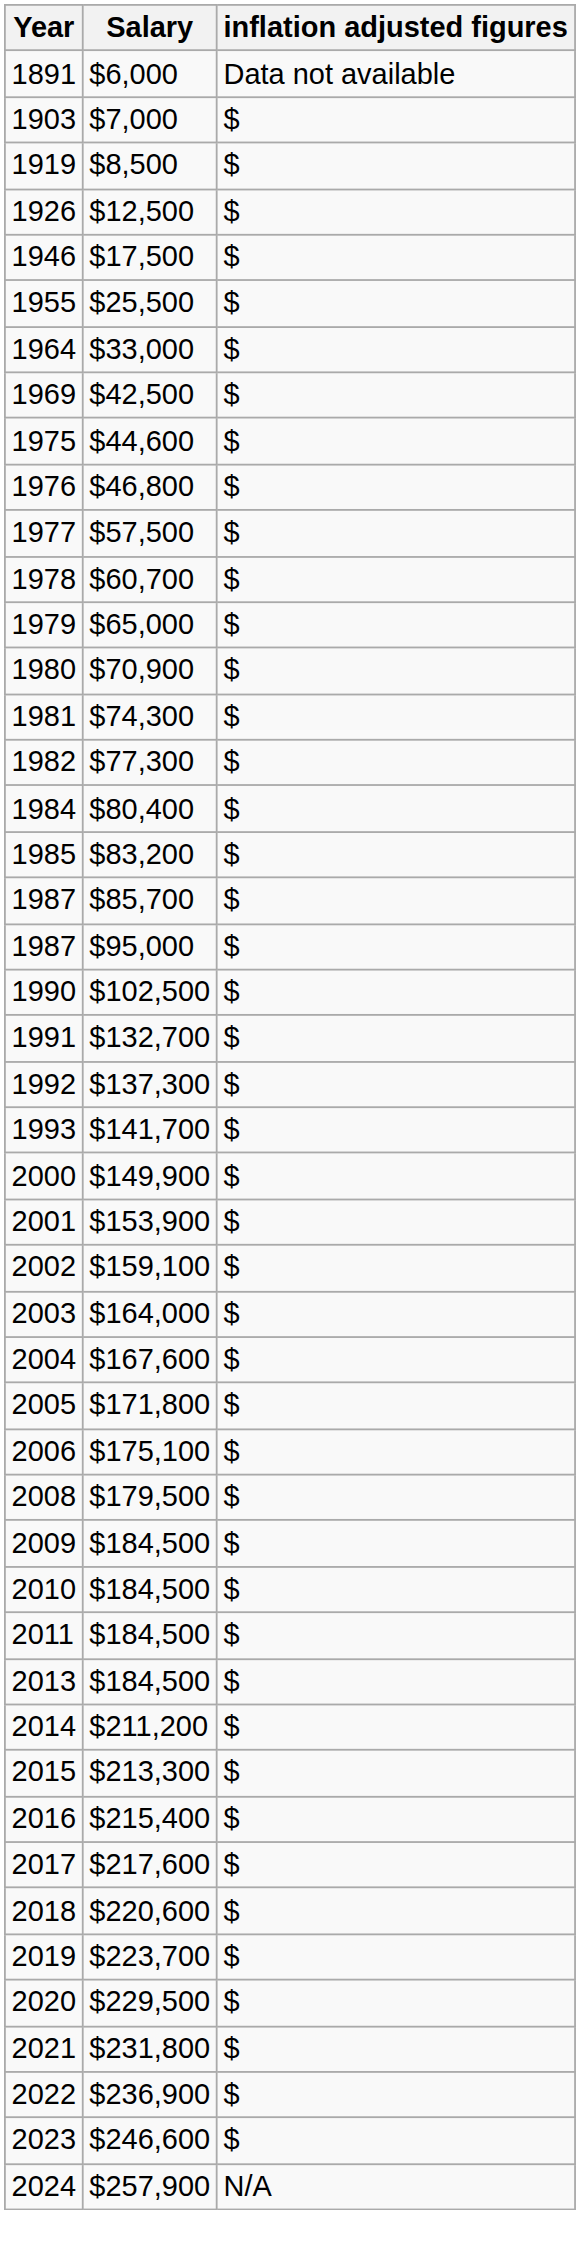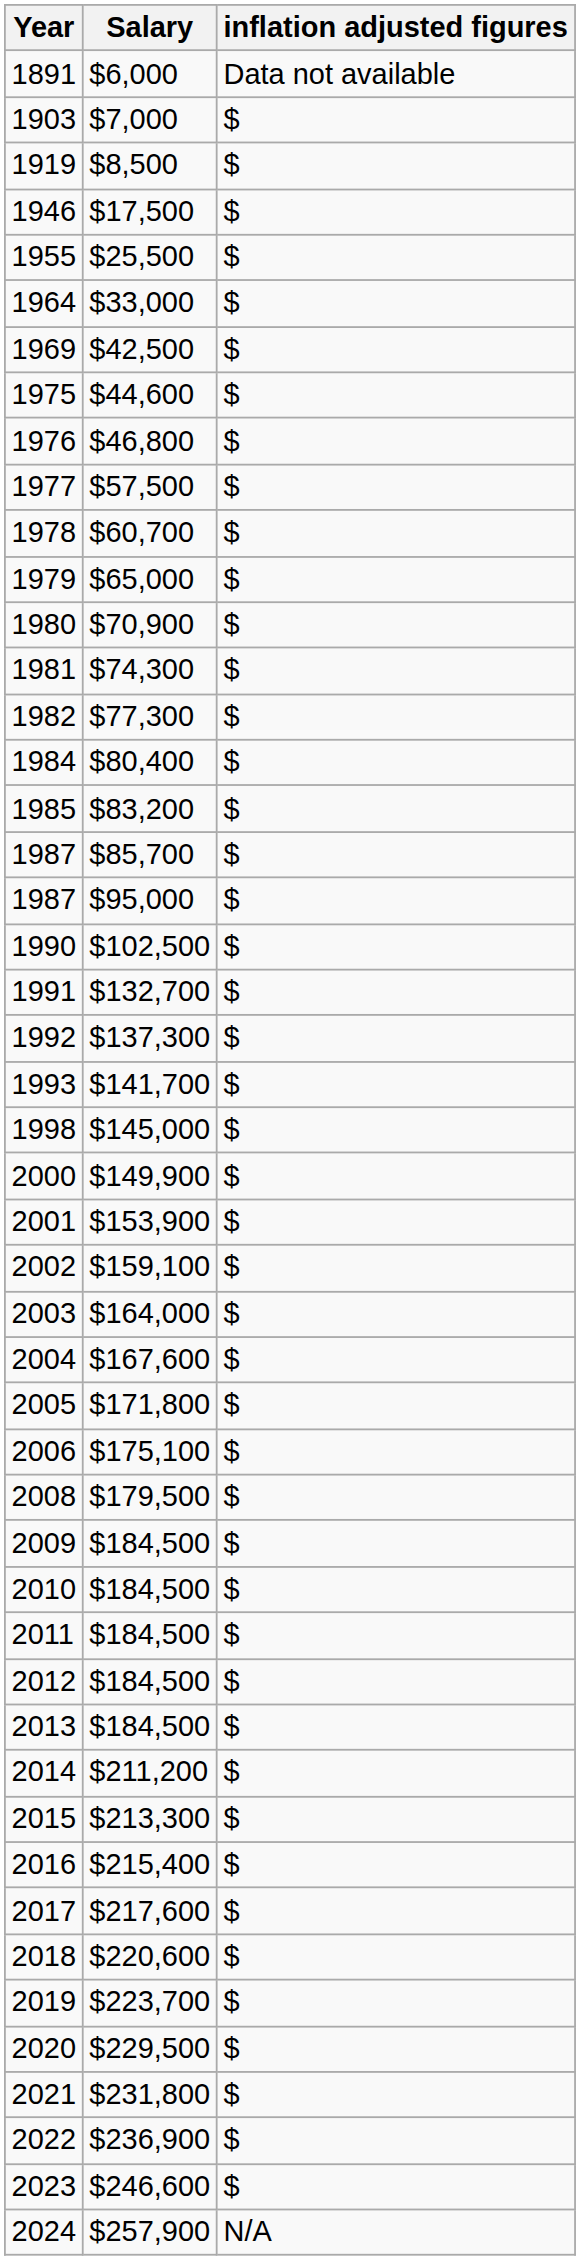 <table class="wikitable sortable">
 <tr>
 <th>Year</th>
 <th>Salary</th>
 <th> inflation adjusted figures</th>
 </tr>
 <tr>
 <td>1891</td>
 <td>$6,000</td>
 <td>Data not available</td>
 </tr>
 <tr>
 <td>1903</td>
 <td>$7,000</td>
 <td>$</td>
 </tr>
 <tr>
 <td>1919</td>
 <td>$8,500</td>
-<td>$</td>
-</tr>
-<tr>
-<td>1926</td>
-<td>$12,500</td>
 <td>$</td>
 </tr>
 <tr>
 <td>1946</td>
 <td>$17,500</td>
 <td>$</td>
 </tr>
 <tr>
 <td>1955</td>
 <td>$25,500</td>
 <td>$</td>
 </tr>
 <tr>
 <td>1964</td>
 <td>$33,000</td>
 <td>$</td>
 </tr>
 <tr>
 <td>1969</td>
 <td>$42,500</td>
 <td>$</td>
 </tr>
 <tr>
 <td>1975</td>
 <td>$44,600</td>
 <td>$</td>
 </tr>
 <tr>
 <td>1976</td>
 <td>$46,800</td>
 <td>$</td>
 </tr>
 <tr>
 <td>1977</td>
 <td>$57,500</td>
 <td>$</td>
 </tr>
 <tr>
 <td>1978</td>
 <td>$60,700</td>
 <td>$</td>
 </tr>
 <tr>
 <td>1979</td>
 <td>$65,000</td>
 <td>$</td>
 </tr>
 <tr>
 <td>1980</td>
 <td>$70,900</td>
 <td>$</td>
 </tr>
 <tr>
 <td>1981</td>
 <td>$74,300</td>
 <td>$</td>
 </tr>
 <tr>
 <td>1982</td>
 <td>$77,300</td>
 <td>$</td>
 </tr>
 <tr>
 <td>1984</td>
 <td>$80,400</td>
 <td>$</td>
 </tr>
 <tr>
 <td>1985</td>
 <td>$83,200</td>
 <td>$</td>
 </tr>
 <tr>
 <td>1987</td>
 <td>$85,700</td>
 <td>$</td>
 </tr>
 <tr>
 <td>1987</td>
 <td>$95,000</td>
 <td>$</td>
 </tr>
 <tr>
 <td>1990</td>
 <td>$102,500</td>
 <td>$</td>
 </tr>
 <tr>
 <td>1991</td>
 <td>$132,700</td>
 <td>$</td>
 </tr>
 <tr>
 <td>1992</td>
 <td>$137,300</td>
 <td>$</td>
 </tr>
 <tr>
 <td>1993</td>
 <td>$141,700</td>
 <td>$</td>
 </tr>
 <tr>
+<td>1998</td>
+<td>$145,000</td>
+<td>$</td>
+</tr>
+<tr>
 <td>2000</td>
 <td>$149,900</td>
 <td>$</td>
 </tr>
 <tr>
 <td>2001</td>
 <td>$153,900</td>
 <td>$</td>
 </tr>
 <tr>
 <td>2002</td>
 <td>$159,100</td>
 <td>$</td>
 </tr>
 <tr>
 <td>2003</td>
 <td>$164,000</td>
 <td>$</td>
 </tr>
 <tr>
 <td>2004</td>
 <td>$167,600</td>
 <td>$</td>
 </tr>
 <tr>
 <td>2005</td>
 <td>$171,800</td>
 <td>$</td>
 </tr>
 <tr>
 <td>2006</td>
 <td>$175,100</td>
 <td>$</td>
 </tr>
 <tr>
 <td>2008</td>
 <td>$179,500</td>
 <td>$</td>
 </tr>
 <tr>
 <td>2009</td>
 <td>$184,500</td>
 <td>$</td>
 </tr>
 <tr>
 <td>2010</td>
 <td>$184,500</td>
 <td>$</td>
 </tr>
 <tr>
 <td>2011</td>
+<td>$184,500</td>
+<td>$</td>
+</tr>
+<tr>
+<td>2012</td>
 <td>$184,500</td>
 <td>$</td>
 </tr>
 <tr>
 <td>2013</td>
 <td>$184,500</td>
 <td>$</td>
 </tr>
 <tr>
 <td>2014</td>
 <td>$211,200</td>
 <td>$</td>
 </tr>
 <tr>
 <td>2015</td>
 <td>$213,300</td>
 <td>$</td>
 </tr>
 <tr>
 <td>2016</td>
 <td>$215,400</td>
 <td>$</td>
 </tr>
 <tr>
 <td>2017</td>
 <td>$217,600</td>
 <td>$</td>
 </tr>
 <tr>
 <td>2018</td>
 <td>$220,600</td>
 <td>$</td>
 </tr>
 <tr>
 <td>2019</td>
 <td>$223,700</td>
 <td>$</td>
 </tr>
 <tr>
 <td>2020</td>
 <td>$229,500</td>
 <td>$</td>
 </tr>
 <tr>
 <td>2021</td>
 <td>$231,800</td>
 <td>$</td>
 </tr>
 <tr>
 <td>2022</td>
 <td>$236,900</td>
 <td>$</td>
 </tr>
 <tr>
 <td>2023</td>
 <td>$246,600</td>
 <td>$</td>
 </tr>
 <tr>
 <td>2024</td>
 <td>$257,900</td>
 <td>N/A</td>
 </tr>
 </table>
